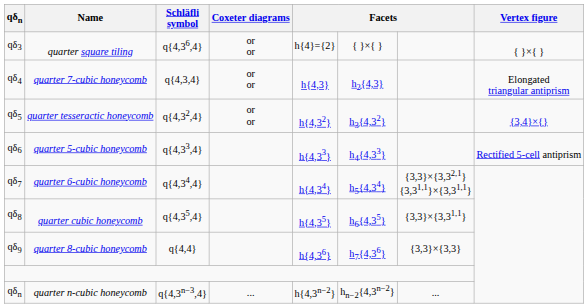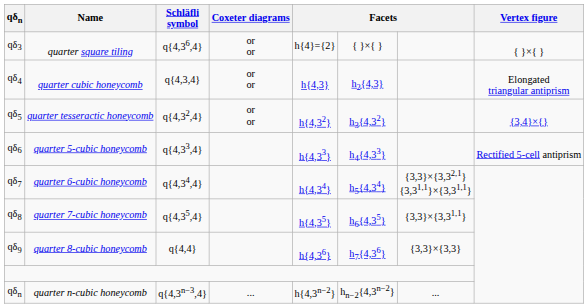 <table class="wikitable">
 <tr>
 <th>qδ<sub>n</sub></th>
 <th>Name</th>
 <th><a href='#'>Schläfli<br>symbol</a></th>
 <th><a href='#'>Coxeter diagrams</a></th>
 <th colspan=3>Facets</th>
 <th><a href='#'>Vertex figure</a></th>
 </tr>
 <tr align=center>
 <td>qδ<sub>3</sub></td>
 <td><br><em>quarter <a href='#'>square tiling</a></em></td>
 <td>q{4,3<sup>6</sup>,4}</td>
 <td> or <br> or <br></td>
 <td>h{4}={2}</td>
 <td>{ }×{ }</td>
 <td></td>
 <td><br>{ }×{ }</td>
 </tr>
 <tr align=center>
 <td>qδ<sub>4</sub></td>
-<td><em><a href='#'>quarter 7-cubic honeycomb</a></em></td>
+<td><br><em><a href='#'>quarter cubic honeycomb</a></em></td>
 <td>q{4,3,4}</td>
 <td> or <br> or <br></td>
 <td><br><a href='#'>h{4,3}</a></td>
 <td><br><a href='#'>h<sub>2</sub>{4,3}</a></td>
 <td></td>
 <td><br>Elongated<br><a href='#'>triangular antiprism</a></td>
 </tr>
 <tr align=center>
 <td>qδ<sub>5</sub></td>
 <td><em><a href='#'>quarter tesseractic honeycomb</a></em></td>
 <td>q{4,3<sup>2</sup>,4}</td>
 <td> or <br> or <br></td>
 <td><br><a href='#'>h{4,3<sup>2</sup>}</a></td>
 <td><br><a href='#'>h<sub>3</sub>{4,3<sup>2</sup>}</a></td>
 <td></td>
 <td><br><a href='#'>{3,4}×{}</a></td>
 </tr>
 <tr align=center>
 <td>qδ<sub>6</sub></td>
 <td><em><a href='#'>quarter 5-cubic honeycomb</a></em></td>
 <td>q{4,3<sup>3</sup>,4}</td>
 <td><br></td>
 <td><br><a href='#'>h{4,3<sup>3</sup>}</a></td>
 <td><br><a href='#'>h<sub>4</sub>{4,3<sup>3</sup>}</a></td>
 <td></td>
 <td><br><a href='#'>Rectified 5-cell</a> antiprism</td>
 </tr>
 <tr align=center>
 <td>qδ<sub>7</sub></td>
 <td><em><a href='#'>quarter 6-cubic honeycomb</a></em></td>
 <td>q{4,3<sup>4</sup>,4}</td>
 <td><br></td>
 <td><br><a href='#'>h{4,3<sup>4</sup>}</a></td>
 <td><br><a href='#'>h<sub>5</sub>{4,3<sup>4</sup>}</a></td>
 <td>{3,3}×{3,3<sup>2,1</sup>}<br>{3,3<sup>1,1</sup>}×{3,3<sup>1,1</sup>}</td>
 </tr>
 <tr align=center>
 <td>qδ<sub>8</sub></td>
-<td><br><em><a href='#'>quarter cubic honeycomb</a></em></td>
+<td><em><a href='#'>quarter 7-cubic honeycomb</a></em></td>
 <td>q{4,3<sup>5</sup>,4}</td>
 <td><br></td>
 <td><br><a href='#'>h{4,3<sup>5</sup>}</a></td>
 <td><br><a href='#'>h<sub>6</sub>{4,3<sup>5</sup>}</a></td>
 <td>{3,3}×{3,3<sup>1,1</sup>}</td>
 </tr>
 <tr align=center>
 <td>qδ<sub>9</sub></td>
 <td><em><a href='#'>quarter 8-cubic honeycomb</a></em></td>
 <td>q{4,4}</td>
 <td><br></td>
 <td><br><a href='#'>h{4,3<sup>6</sup>}</a></td>
 <td><br><a href='#'>h<sub>7</sub>{4,3<sup>6</sup>}</a></td>
 <td>{3,3}×{3,3}</td>
 </tr>
 <tr align=center>
 <td colspan=7> </td>
 </tr>
 <tr align=center>
 <td>qδ<sub>n</sub></td>
 <td><em>quarter n-cubic honeycomb</em></td>
 <td>q{4,3<sup>n−3</sup>,4}</td>
 <td>...</td>
 <td>h{4,3<sup>n−2</sup>}</td>
 <td>h<sub>n−2</sub>{4,3<sup>n−2</sup>}</td>
 <td>...</td>
 </tr>
 </table>
